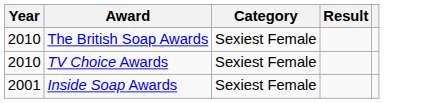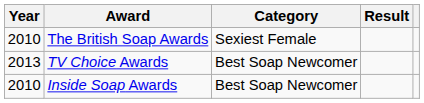 <table class="wikitable sortable">
 <tr>
 <th>Year</th>
 <th>Award</th>
 <th>Category</th>
 <th>Result</th>
 <th scope=col class=unsortable></th>
 </tr>
 <tr>
 <td>2010</td>
 <td><a href='#'>The British Soap Awards</a></td>
 <td>Sexiest Female</td>
 <td></td>
 <td align="center"></td>
 </tr>
 <tr>
-<td>2010</td>
+<td>2013</td>
 <td><a href='#'><em>TV Choice</em> Awards</a></td>
-<td>Sexiest Female</td>
+<td>Best Soap Newcomer</td>
 <td></td>
 <td align="center"></td>
 </tr>
 <tr>
-<td>2001</td>
+<td>2010</td>
 <td><a href='#'><em>Inside Soap</em> Awards</a></td>
-<td>Sexiest Female</td>
+<td>Best Soap Newcomer</td>
 <td></td>
 <td align="center"></td>
 </tr>
 </table>
